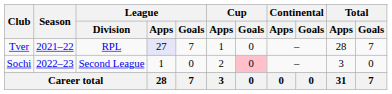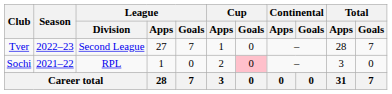 <table class="wikitable" style="text-align: center;">
 <tr>
 <th rowspan=2>Club</th>
 <th rowspan=2>Season</th>
 <th colspan=3>League</th>
 <th colspan=2>Cup</th>
 <th colspan=2>Continental</th>
 <th colspan=2>Total</th>
 </tr>
 <tr>
 <th>Division</th>
 <th>Apps</th>
 <th>Goals</th>
 <th>Apps</th>
 <th>Goals</th>
 <th>Apps</th>
 <th>Goals</th>
 <th>Apps</th>
 <th>Goals</th>
 </tr>
 <tr>
 <td><a href='#'>Tver</a></td>
-<td><a href='#'>2021–22</a></td>
-<td><a href='#'>RPL</a></td>
-<td style="background: lavender;">27</td>
+<td><a href='#'>2022–23</a></td>
+<td><a href='#'>Second League</a></td>
+<td>27</td>
 <td>7</td>
 <td>1</td>
 <td>0</td>
 <td colspan=2>–</td>
 <td>28</td>
 <td>7</td>
 </tr>
 <tr>
 <td><a href='#'>Sochi</a></td>
-<td><a href='#'>2022–23</a></td>
-<td><a href='#'>Second League</a></td>
+<td><a href='#'>2021–22</a></td>
+<td><a href='#'>RPL</a></td>
 <td>1</td>
 <td>0</td>
 <td>2</td>
 <td style="background: pink;">0</td>
 <td colspan=2>–</td>
 <td>3</td>
 <td>0</td>
 </tr>
 <tr>
 <th colspan=3>Career total</th>
 <th>28</th>
 <th>7</th>
 <th>3</th>
 <th>0</th>
 <th>0</th>
 <th>0</th>
 <th>31</th>
 <th>7</th>
 </tr>
 </table>
